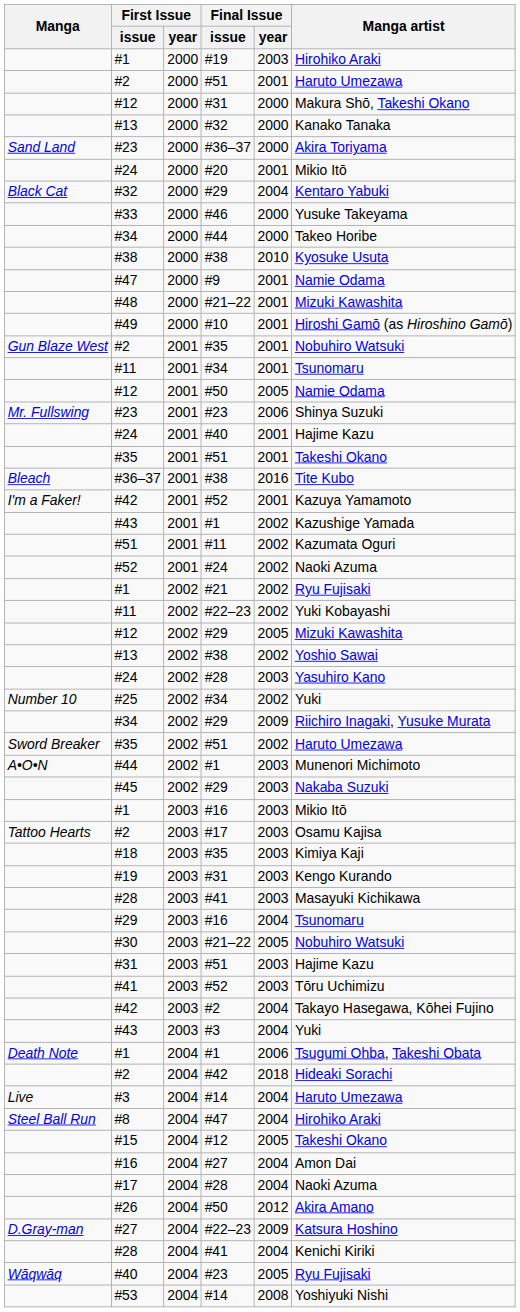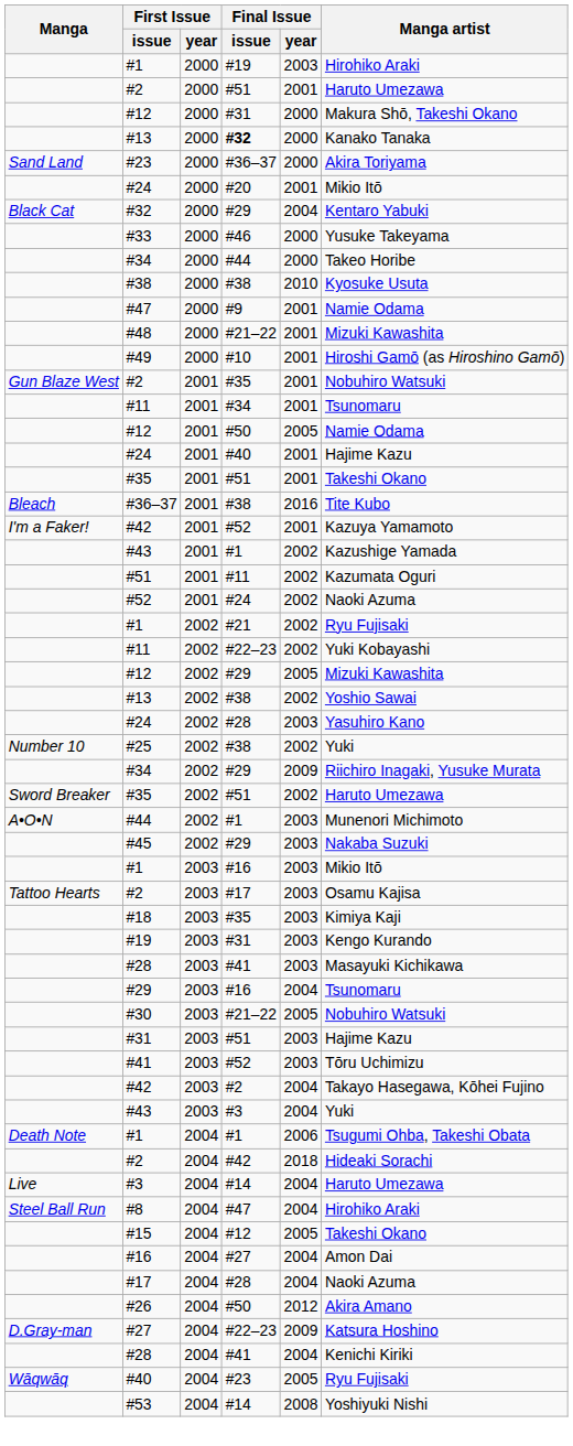 <table class="wikitable sortable">
 <tr>
 <th rowspan="2" scope="col">Manga</th>
 <th colspan="2" scope="col">First Issue</th>
 <th colspan="2" scope="col">Final Issue</th>
 <th rowspan="2" scope="col">Manga artist</th>
 </tr>
 <tr>
 <th scope="col">issue</th>
 <th scope="col">year</th>
 <th scope="col">issue</th>
 <th scope="col">year</th>
 </tr>
 <tr>
 <td></td>
 <td>#1</td>
 <td>2000</td>
 <td>#19</td>
 <td>2003</td>
 <td><a href='#'>Hirohiko Araki</a></td>
 </tr>
 <tr>
 <td></td>
 <td>#2</td>
 <td>2000</td>
 <td>#51</td>
 <td>2001</td>
 <td><a href='#'>Haruto Umezawa</a></td>
 </tr>
 <tr>
 <td></td>
 <td>#12</td>
 <td>2000</td>
 <td>#31</td>
 <td>2000</td>
 <td>Makura Shō, <a href='#'>Takeshi Okano</a></td>
 </tr>
 <tr>
 <td></td>
 <td>#13</td>
 <td>2000</td>
-<td>#32</td>
+<td><strong>#32</strong></td>
 <td>2000</td>
 <td>Kanako Tanaka</td>
 </tr>
 <tr>
 <td><em><a href='#'>Sand Land</a></em></td>
 <td>#23</td>
 <td>2000</td>
 <td>#36–37</td>
 <td>2000</td>
 <td><a href='#'>Akira Toriyama</a></td>
 </tr>
 <tr>
 <td></td>
 <td>#24</td>
 <td>2000</td>
 <td>#20</td>
 <td>2001</td>
 <td>Mikio Itō</td>
 </tr>
 <tr>
 <td><em><a href='#'>Black Cat</a></em></td>
 <td>#32</td>
 <td>2000</td>
 <td>#29</td>
 <td>2004</td>
 <td><a href='#'>Kentaro Yabuki</a></td>
 </tr>
 <tr>
 <td></td>
 <td>#33</td>
 <td>2000</td>
 <td>#46</td>
 <td>2000</td>
 <td>Yusuke Takeyama</td>
 </tr>
 <tr>
 <td></td>
 <td>#34</td>
 <td>2000</td>
 <td>#44</td>
 <td>2000</td>
 <td>Takeo Horibe</td>
 </tr>
 <tr>
 <td></td>
 <td>#38</td>
 <td>2000</td>
 <td>#38</td>
 <td>2010</td>
 <td><a href='#'>Kyosuke Usuta</a></td>
 </tr>
 <tr>
 <td></td>
 <td>#47</td>
 <td>2000</td>
 <td>#9</td>
 <td>2001</td>
 <td><a href='#'>Namie Odama</a></td>
 </tr>
 <tr>
 <td></td>
 <td>#48</td>
 <td>2000</td>
 <td>#21–22</td>
 <td>2001</td>
 <td><a href='#'>Mizuki Kawashita</a></td>
 </tr>
 <tr>
 <td></td>
 <td>#49</td>
 <td>2000</td>
 <td>#10</td>
 <td>2001</td>
 <td><a href='#'>Hiroshi Gamō</a> (as <em>Hiroshino Gamō</em>)</td>
 </tr>
 <tr>
 <td><em><a href='#'>Gun Blaze West</a></em></td>
 <td>#2</td>
 <td>2001</td>
 <td>#35</td>
 <td>2001</td>
 <td><a href='#'>Nobuhiro Watsuki</a></td>
 </tr>
 <tr>
 <td></td>
 <td>#11</td>
 <td>2001</td>
 <td>#34</td>
 <td>2001</td>
 <td><a href='#'>Tsunomaru</a></td>
 </tr>
 <tr>
 <td></td>
 <td>#12</td>
 <td>2001</td>
 <td>#50</td>
 <td>2005</td>
 <td><a href='#'>Namie Odama</a></td>
-</tr>
-<tr>
-<td><em><a href='#'>Mr. Fullswing</a></em></td>
-<td>#23</td>
-<td>2001</td>
-<td>#23</td>
-<td>2006</td>
-<td>Shinya Suzuki</td>
 </tr>
 <tr>
 <td></td>
 <td>#24</td>
 <td>2001</td>
 <td>#40</td>
 <td>2001</td>
 <td>Hajime Kazu</td>
 </tr>
 <tr>
 <td></td>
 <td>#35</td>
 <td>2001</td>
 <td>#51</td>
 <td>2001</td>
 <td><a href='#'>Takeshi Okano</a></td>
 </tr>
 <tr>
 <td><em><a href='#'>Bleach</a></em></td>
 <td>#36–37</td>
 <td>2001</td>
 <td>#38</td>
 <td>2016</td>
 <td><a href='#'>Tite Kubo</a></td>
 </tr>
 <tr>
 <td><em>I'm a Faker!</em></td>
 <td>#42</td>
 <td>2001</td>
 <td>#52</td>
 <td>2001</td>
 <td>Kazuya Yamamoto</td>
 </tr>
 <tr>
 <td></td>
 <td>#43</td>
 <td>2001</td>
 <td>#1</td>
 <td>2002</td>
 <td>Kazushige Yamada</td>
 </tr>
 <tr>
 <td></td>
 <td>#51</td>
 <td>2001</td>
 <td>#11</td>
 <td>2002</td>
 <td>Kazumata Oguri</td>
 </tr>
 <tr>
 <td></td>
 <td>#52</td>
 <td>2001</td>
 <td>#24</td>
 <td>2002</td>
 <td>Naoki Azuma</td>
 </tr>
 <tr>
 <td></td>
 <td>#1</td>
 <td>2002</td>
 <td>#21</td>
 <td>2002</td>
 <td><a href='#'>Ryu Fujisaki</a></td>
 </tr>
 <tr>
 <td></td>
 <td>#11</td>
 <td>2002</td>
 <td>#22–23</td>
 <td>2002</td>
 <td>Yuki Kobayashi</td>
 </tr>
 <tr>
 <td></td>
 <td>#12</td>
 <td>2002</td>
 <td>#29</td>
 <td>2005</td>
 <td><a href='#'>Mizuki Kawashita</a></td>
 </tr>
 <tr>
 <td></td>
 <td>#13</td>
 <td>2002</td>
 <td>#38</td>
 <td>2002</td>
 <td><a href='#'>Yoshio Sawai</a></td>
 </tr>
 <tr>
 <td></td>
 <td>#24</td>
 <td>2002</td>
 <td>#28</td>
 <td>2003</td>
 <td><a href='#'>Yasuhiro Kano</a></td>
 </tr>
 <tr>
 <td><em>Number 10</em></td>
 <td>#25</td>
 <td>2002</td>
-<td>#34</td>
+<td>#38</td>
 <td>2002</td>
 <td>Yuki</td>
 </tr>
 <tr>
 <td></td>
 <td>#34</td>
 <td>2002</td>
 <td>#29</td>
 <td>2009</td>
 <td><a href='#'>Riichiro Inagaki</a>, <a href='#'>Yusuke Murata</a></td>
 </tr>
 <tr>
 <td><em>Sword Breaker</em></td>
 <td>#35</td>
 <td>2002</td>
 <td>#51</td>
 <td>2002</td>
 <td><a href='#'>Haruto Umezawa</a></td>
 </tr>
 <tr>
 <td><em>A•O•N</em></td>
 <td>#44</td>
 <td>2002</td>
 <td>#1</td>
 <td>2003</td>
 <td>Munenori Michimoto</td>
 </tr>
 <tr>
 <td></td>
 <td>#45</td>
 <td>2002</td>
 <td>#29</td>
 <td>2003</td>
 <td><a href='#'>Nakaba Suzuki</a></td>
 </tr>
 <tr>
 <td></td>
 <td>#1</td>
 <td>2003</td>
 <td>#16</td>
 <td>2003</td>
 <td>Mikio Itō</td>
 </tr>
 <tr>
 <td><em>Tattoo Hearts</em></td>
 <td>#2</td>
 <td>2003</td>
 <td>#17</td>
 <td>2003</td>
 <td>Osamu Kajisa</td>
 </tr>
 <tr>
 <td></td>
 <td>#18</td>
 <td>2003</td>
 <td>#35</td>
 <td>2003</td>
 <td>Kimiya Kaji</td>
 </tr>
 <tr>
 <td></td>
 <td>#19</td>
 <td>2003</td>
 <td>#31</td>
 <td>2003</td>
 <td>Kengo Kurando</td>
 </tr>
 <tr>
 <td></td>
 <td>#28</td>
 <td>2003</td>
 <td>#41</td>
 <td>2003</td>
 <td>Masayuki Kichikawa</td>
 </tr>
 <tr>
 <td></td>
 <td>#29</td>
 <td>2003</td>
 <td>#16</td>
 <td>2004</td>
 <td><a href='#'>Tsunomaru</a></td>
 </tr>
 <tr>
 <td></td>
 <td>#30</td>
 <td>2003</td>
 <td>#21–22</td>
 <td>2005</td>
 <td><a href='#'>Nobuhiro Watsuki</a></td>
 </tr>
 <tr>
 <td></td>
 <td>#31</td>
 <td>2003</td>
 <td>#51</td>
 <td>2003</td>
 <td>Hajime Kazu</td>
 </tr>
 <tr>
 <td></td>
 <td>#41</td>
 <td>2003</td>
 <td>#52</td>
 <td>2003</td>
 <td>Tōru Uchimizu</td>
 </tr>
 <tr>
 <td></td>
 <td>#42</td>
 <td>2003</td>
 <td>#2</td>
 <td>2004</td>
 <td>Takayo Hasegawa, Kōhei Fujino</td>
 </tr>
 <tr>
 <td></td>
 <td>#43</td>
 <td>2003</td>
 <td>#3</td>
 <td>2004</td>
 <td>Yuki</td>
 </tr>
 <tr>
 <td><em><a href='#'>Death Note</a></em></td>
 <td>#1</td>
 <td>2004</td>
 <td>#1</td>
 <td>2006</td>
 <td><a href='#'>Tsugumi Ohba</a>, <a href='#'>Takeshi Obata</a></td>
 </tr>
 <tr>
 <td></td>
 <td>#2</td>
 <td>2004</td>
 <td>#42</td>
 <td>2018</td>
 <td><a href='#'>Hideaki Sorachi</a></td>
 </tr>
 <tr>
 <td><em>Live</em></td>
 <td>#3</td>
 <td>2004</td>
 <td>#14</td>
 <td>2004</td>
 <td><a href='#'>Haruto Umezawa</a></td>
 </tr>
 <tr>
 <td><em><a href='#'>Steel Ball Run</a></em></td>
 <td>#8</td>
 <td>2004</td>
 <td>#47</td>
 <td>2004</td>
 <td><a href='#'>Hirohiko Araki</a></td>
 </tr>
 <tr>
 <td></td>
 <td>#15</td>
 <td>2004</td>
 <td>#12</td>
 <td>2005</td>
 <td><a href='#'>Takeshi Okano</a></td>
 </tr>
 <tr>
 <td></td>
 <td>#16</td>
 <td>2004</td>
 <td>#27</td>
 <td>2004</td>
 <td>Amon Dai</td>
 </tr>
 <tr>
 <td></td>
 <td>#17</td>
 <td>2004</td>
 <td>#28</td>
 <td>2004</td>
 <td>Naoki Azuma</td>
 </tr>
 <tr>
 <td></td>
 <td>#26</td>
 <td>2004</td>
 <td>#50</td>
 <td>2012</td>
 <td><a href='#'>Akira Amano</a></td>
 </tr>
 <tr>
 <td><em><a href='#'>D.Gray-man</a></em></td>
 <td>#27</td>
 <td>2004</td>
 <td>#22–23</td>
 <td>2009</td>
 <td><a href='#'>Katsura Hoshino</a></td>
 </tr>
 <tr>
 <td></td>
 <td>#28</td>
 <td>2004</td>
 <td>#41</td>
 <td>2004</td>
 <td>Kenichi Kiriki</td>
 </tr>
 <tr>
 <td><em><a href='#'>Wāqwāq</a></em></td>
 <td>#40</td>
 <td>2004</td>
 <td>#23</td>
 <td>2005</td>
 <td><a href='#'>Ryu Fujisaki</a></td>
 </tr>
 <tr>
 <td></td>
 <td>#53</td>
 <td>2004</td>
 <td>#14</td>
 <td>2008</td>
 <td>Yoshiyuki Nishi</td>
 </tr>
 </table>
